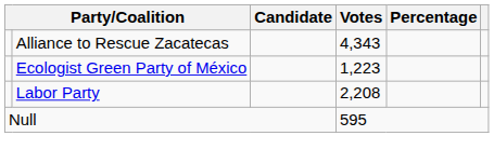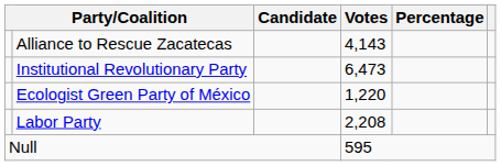 <table class="wikitable">
 <tr>
 <th colspan="2"><strong>Party/Coalition</strong></th>
 <th><strong>Candidate</strong></th>
 <th><strong>Votes</strong></th>
 <th><strong>Percentage</strong></th>
 <th></th>
 </tr>
 <tr>
 <td></td>
 <td>Alliance to Rescue Zacatecas</td>
 <td></td>
-<td>4,343</td>
+<td>4,143</td>
+<td></td>
+<td></td>
+</tr>
+<tr>
+<td></td>
+<td><a href='#'>Institutional Revolutionary Party</a></td>
+<td></td>
+<td>6,473</td>
 <td></td>
 <td></td>
 </tr>
 <tr>
 <td></td>
 <td><a href='#'>Ecologist Green Party of México</a></td>
 <td></td>
-<td>1,223</td>
+<td>1,220</td>
 <td></td>
 <td></td>
 </tr>
 <tr>
 <td></td>
 <td><a href='#'>Labor Party</a></td>
 <td></td>
 <td>2,208</td>
 <td></td>
 <td></td>
 </tr>
 <tr>
 <td colspan="3">Null</td>
 <td colspan="3">595</td>
 </tr>
 </table>
